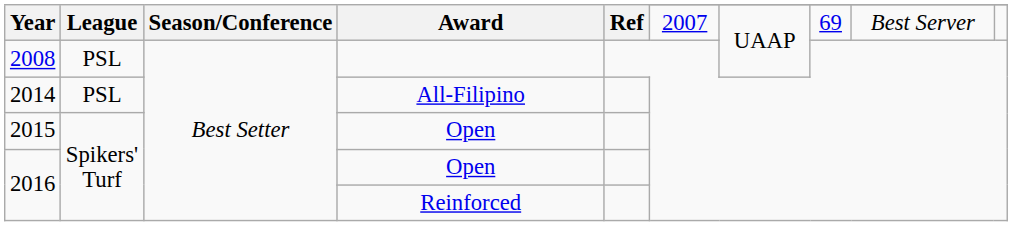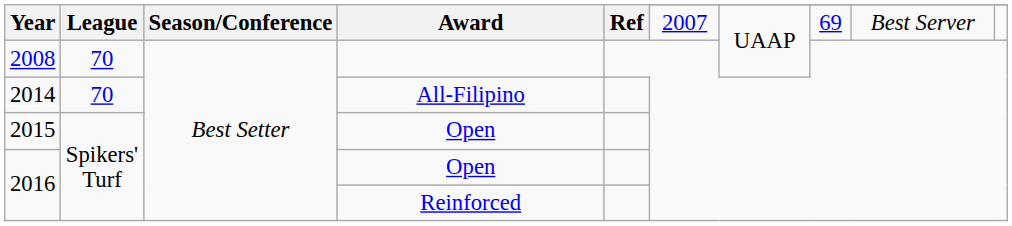 <table class="wikitable sortable" style="text-align:center" width="80%">
 <tr>
 <th style="width:5px;" rowspan="2">Year</th>
 <th style="width:25px;" rowspan="2">League</th>
 <th style="width:100px;" rowspan="2">Season/Conference</th>
 <th style="width:180px;" rowspan="2">Award</th>
 <th style="width:25px;" rowspan="2">Ref</th>
 </tr>
 <tr>
 <td><a href='#'>2007</a></td>
 <td rowspan=2>UAAP</td>
 <td><a href='#'>69</a></td>
 <td rowspan=1><em>Best Server</em></td>
 <td></td>
 </tr>
 <tr>
 <td><a href='#'>2008</a></td>
-<td>PSL</td>
+<td><a href='#'>70</a></td>
 <td rowspan=5><em>Best Setter</em></td>
 <td></td>
 </tr>
 <tr>
 <td>2014</td>
-<td>PSL</td>
+<td><a href='#'>70</a></td>
 <td><a href='#'>All-Filipino</a></td>
 <td></td>
 </tr>
 <tr>
 <td>2015</td>
 <td rowspan=3>Spikers' Turf</td>
 <td><a href='#'>Open</a></td>
 <td></td>
 </tr>
 <tr>
 <td Rowspan=2>2016</td>
 <td><a href='#'>Open</a></td>
 <td></td>
 </tr>
 <tr>
 <td><a href='#'>Reinforced</a></td>
 <td></td>
 </tr>
 </table>
